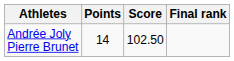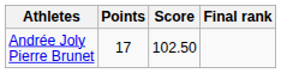 <table class="wikitable" border="1" style="font-size:90%">
 <tr>
 <th>Athletes</th>
 <th>Points</th>
 <th>Score</th>
 <th>Final rank</th>
 </tr>
 <tr align=center>
 <td align=left><a href='#'>Andrée Joly</a><br><a href='#'>Pierre Brunet</a></td>
-<td>14</td>
+<td>17</td>
 <td>102.50</td>
 <td></td>
 </tr>
 </table>
